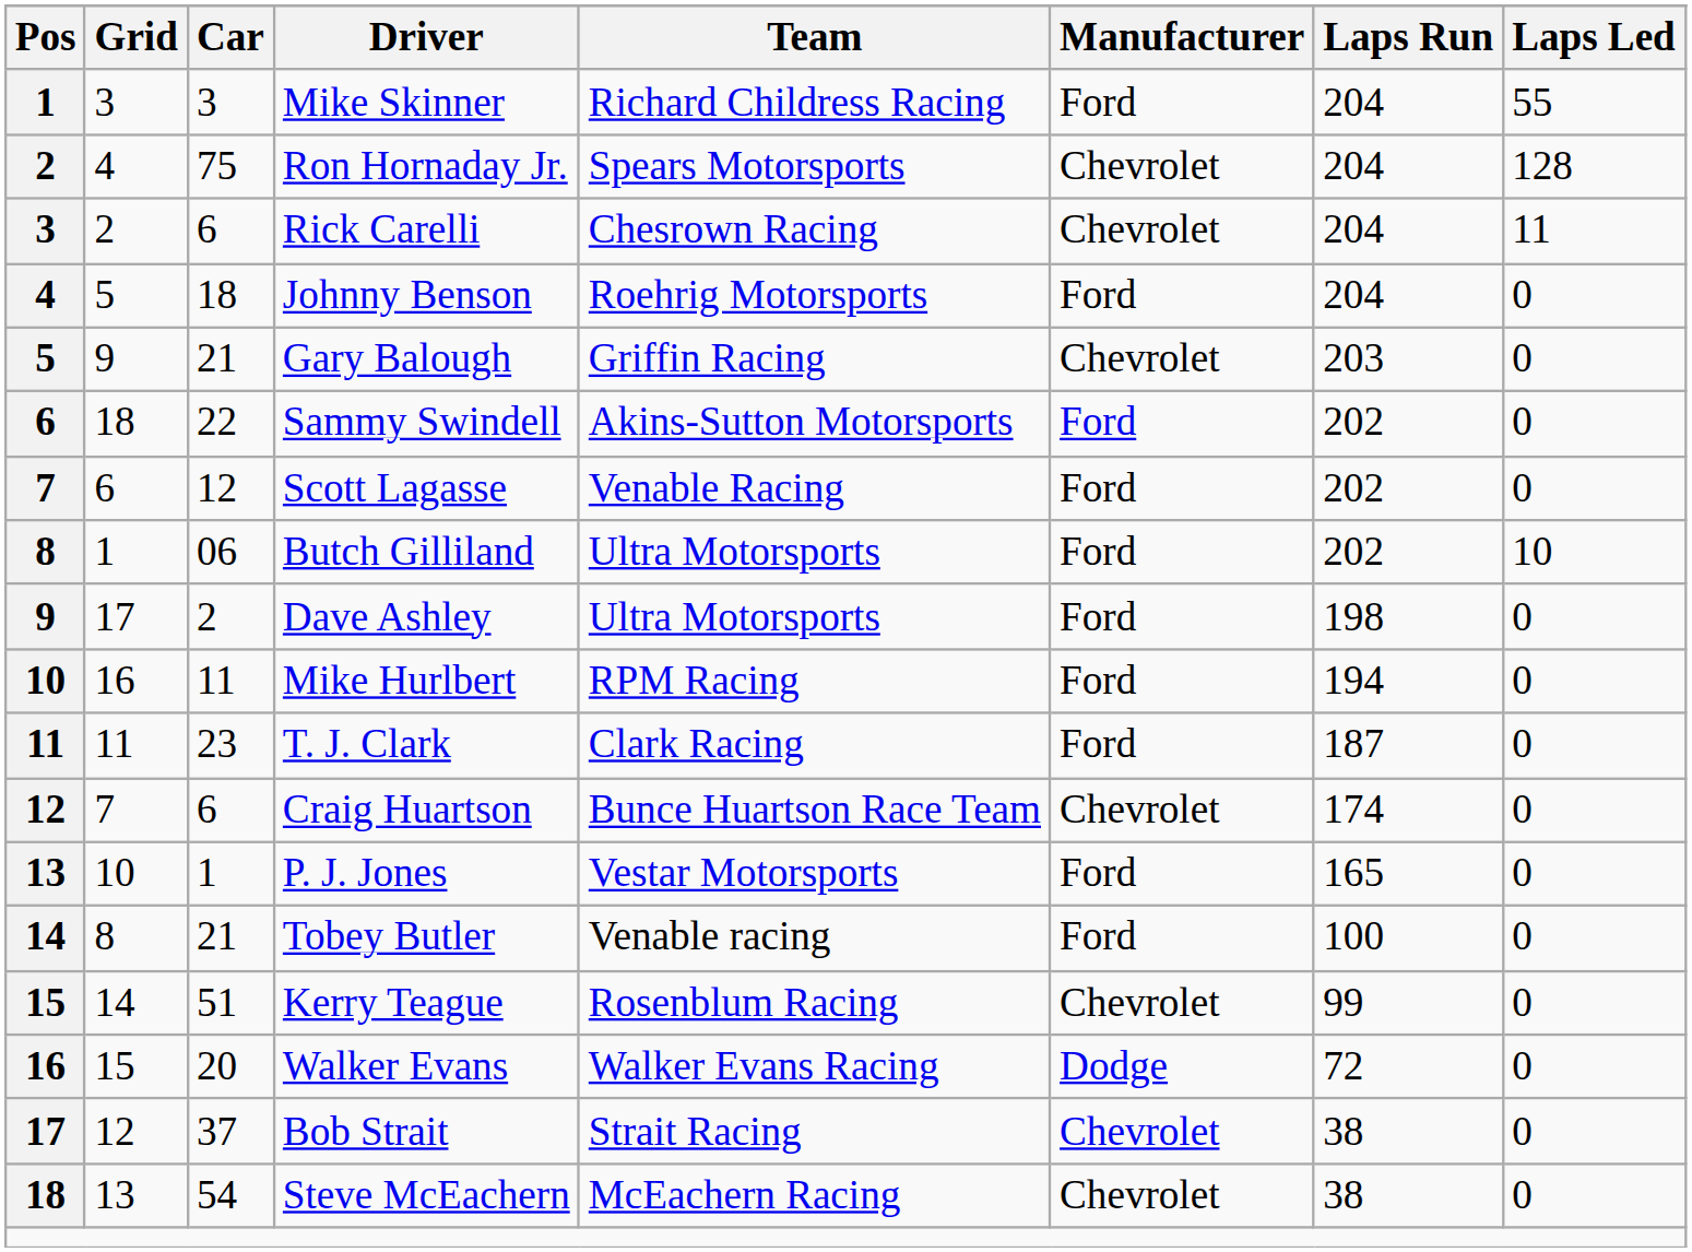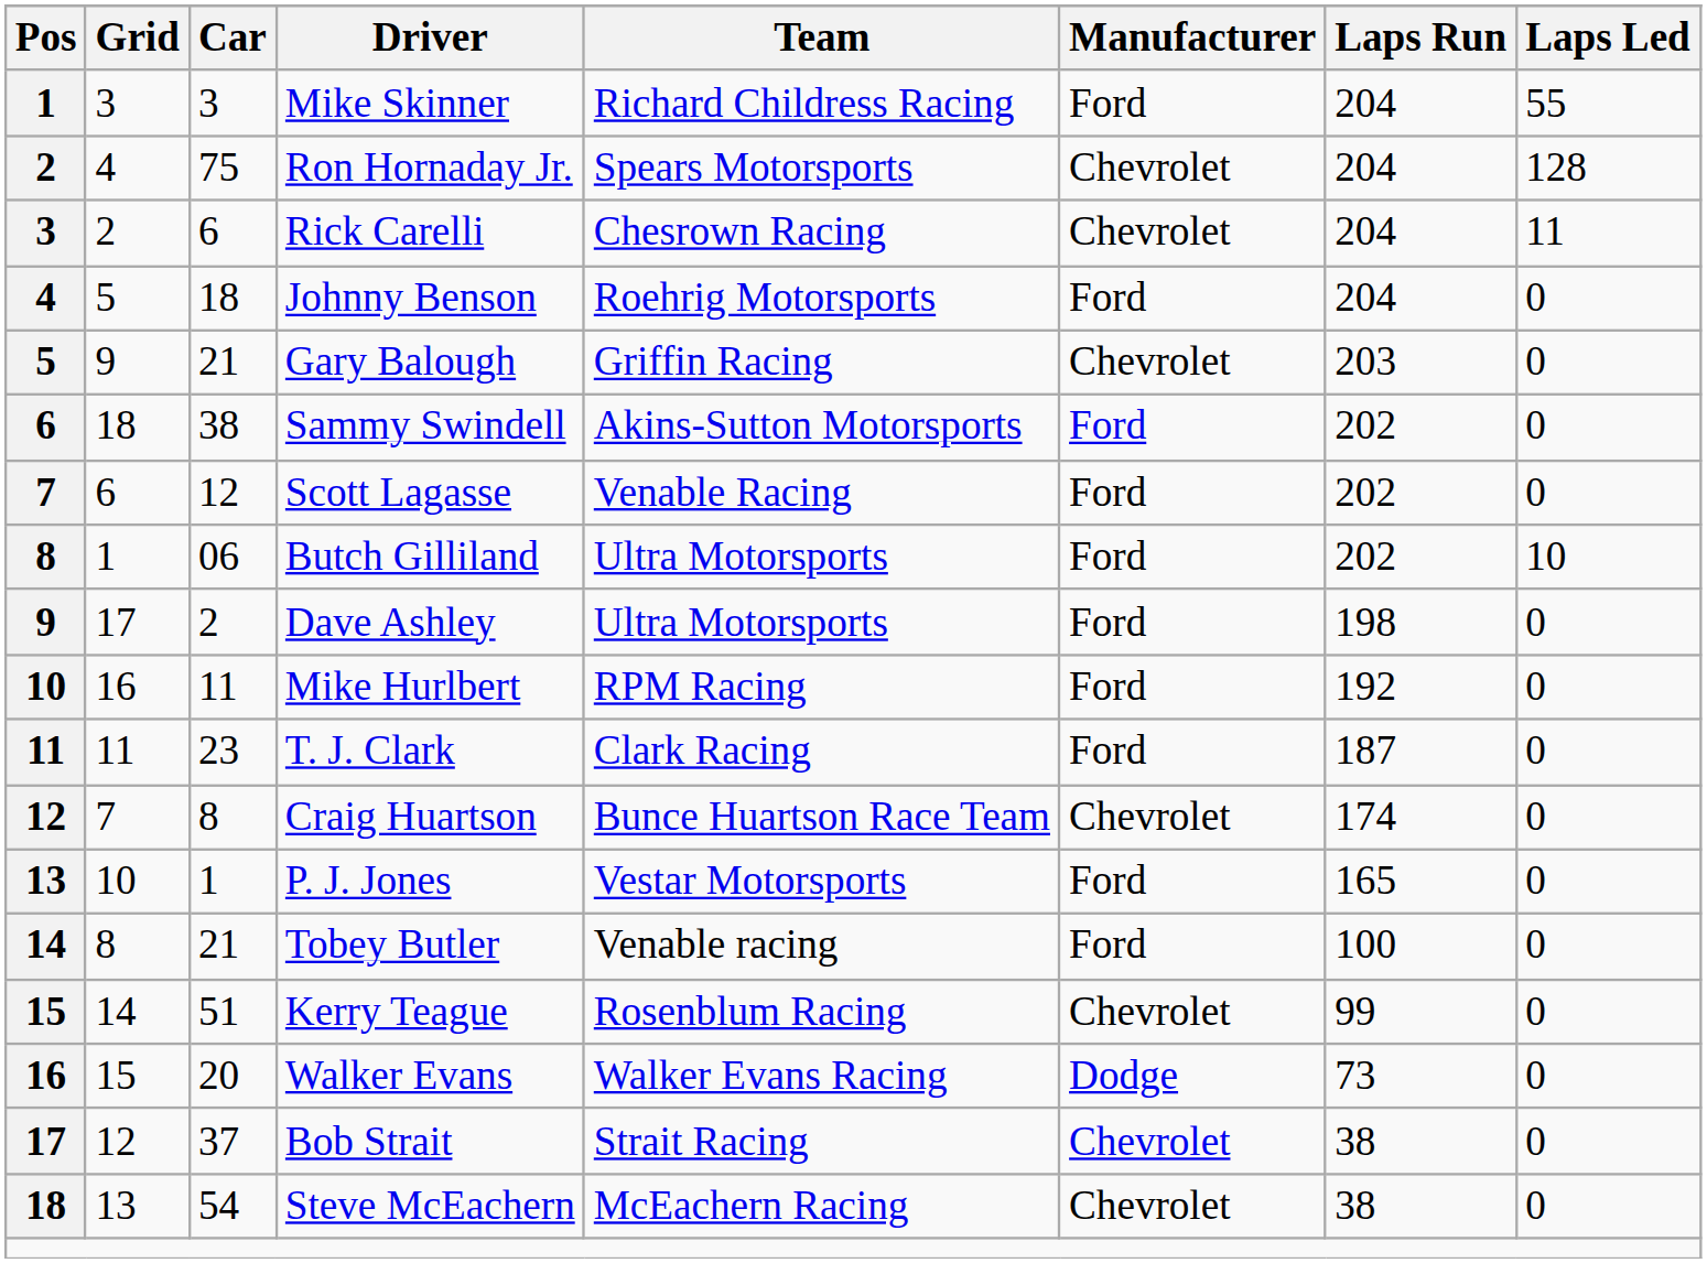 <table class="sortable wikitable" border="1">
 <tr>
 </tr>
 <tr>
 <th scope="col">Pos</th>
 <th scope="col">Grid</th>
 <th scope="col">Car</th>
 <th scope="col">Driver</th>
 <th scope="col">Team</th>
 <th scope="col">Manufacturer</th>
 <th scope="col">Laps Run</th>
 <th scope="col">Laps Led</th>
 </tr>
 <tr>
 <th scope="row">1</th>
 <td>3</td>
 <td>3</td>
 <td><a href='#'>Mike Skinner</a></td>
 <td><a href='#'>Richard Childress Racing</a></td>
 <td>Ford</td>
 <td>204</td>
 <td>55</td>
 </tr>
 <tr>
 <th scope="row">2</th>
 <td>4</td>
 <td>75</td>
 <td><a href='#'>Ron Hornaday Jr.</a></td>
 <td><a href='#'>Spears Motorsports</a></td>
 <td>Chevrolet</td>
 <td>204</td>
 <td>128</td>
 </tr>
 <tr>
 <th scope="row">3</th>
 <td>2</td>
 <td>6</td>
 <td><a href='#'>Rick Carelli</a></td>
 <td><a href='#'>Chesrown Racing</a></td>
 <td>Chevrolet</td>
 <td>204</td>
 <td>11</td>
 </tr>
 <tr>
 <th scope="row">4</th>
 <td>5</td>
 <td>18</td>
 <td><a href='#'>Johnny Benson</a></td>
 <td><a href='#'>Roehrig Motorsports</a></td>
 <td>Ford</td>
 <td>204</td>
 <td>0</td>
 </tr>
 <tr>
 <th scope="row">5</th>
 <td>9</td>
 <td>21</td>
 <td><a href='#'>Gary Balough</a></td>
 <td><a href='#'>Griffin Racing</a></td>
 <td>Chevrolet</td>
 <td>203</td>
 <td>0</td>
 </tr>
 <tr>
 <th scope="row">6</th>
 <td>18</td>
-<td>22</td>
+<td>38</td>
 <td><a href='#'>Sammy Swindell</a></td>
 <td><a href='#'>Akins-Sutton Motorsports</a></td>
 <td><a href='#'>Ford</a></td>
 <td>202</td>
 <td>0</td>
 </tr>
 <tr>
 <th scope="row">7</th>
 <td>6</td>
 <td>12</td>
 <td><a href='#'>Scott Lagasse</a></td>
 <td><a href='#'>Venable Racing</a></td>
 <td>Ford</td>
 <td>202</td>
 <td>0</td>
 </tr>
 <tr>
 <th scope="row">8</th>
 <td>1</td>
 <td>06</td>
 <td><a href='#'>Butch Gilliland</a></td>
 <td><a href='#'>Ultra Motorsports</a></td>
 <td>Ford</td>
 <td>202</td>
 <td>10</td>
 </tr>
 <tr>
 <th scope="row">9</th>
 <td>17</td>
 <td>2</td>
 <td><a href='#'>Dave Ashley</a></td>
 <td><a href='#'>Ultra Motorsports</a></td>
 <td>Ford</td>
 <td>198</td>
 <td>0</td>
 </tr>
 <tr>
 <th scope="row">10</th>
 <td>16</td>
 <td>11</td>
 <td><a href='#'>Mike Hurlbert</a></td>
 <td><a href='#'>RPM Racing</a></td>
 <td>Ford</td>
-<td>194</td>
+<td>192</td>
 <td>0</td>
 </tr>
 <tr>
 <th scope="row">11</th>
 <td>11</td>
 <td>23</td>
 <td><a href='#'>T. J. Clark</a></td>
 <td><a href='#'>Clark Racing</a></td>
 <td>Ford</td>
 <td>187</td>
 <td>0</td>
 </tr>
 <tr>
 <th scope="row">12</th>
 <td>7</td>
-<td>6</td>
+<td>8</td>
 <td><a href='#'>Craig Huartson</a></td>
 <td><a href='#'>Bunce Huartson Race Team</a></td>
 <td>Chevrolet</td>
 <td>174</td>
 <td>0</td>
 </tr>
 <tr>
 <th scope="row">13</th>
 <td>10</td>
 <td>1</td>
 <td><a href='#'>P. J. Jones</a></td>
 <td><a href='#'>Vestar Motorsports</a></td>
 <td>Ford</td>
 <td>165</td>
 <td>0</td>
 </tr>
 <tr>
 <th scope="row">14</th>
 <td>8</td>
 <td>21</td>
 <td><a href='#'>Tobey Butler</a></td>
 <td>Venable racing</td>
 <td>Ford</td>
 <td>100</td>
 <td>0</td>
 </tr>
 <tr>
 <th scope="row">15</th>
 <td>14</td>
 <td>51</td>
 <td><a href='#'>Kerry Teague</a></td>
 <td><a href='#'>Rosenblum Racing</a></td>
 <td>Chevrolet</td>
 <td>99</td>
 <td>0</td>
 </tr>
 <tr>
 <th scope="row">16</th>
 <td>15</td>
 <td>20</td>
 <td><a href='#'>Walker Evans</a></td>
 <td><a href='#'>Walker Evans Racing</a></td>
 <td><a href='#'>Dodge</a></td>
-<td>72</td>
+<td>73</td>
 <td>0</td>
 </tr>
 <tr>
 <th scope="row">17</th>
 <td>12</td>
 <td>37</td>
 <td><a href='#'>Bob Strait</a></td>
 <td><a href='#'>Strait Racing</a></td>
 <td><a href='#'>Chevrolet</a></td>
 <td>38</td>
 <td>0</td>
 </tr>
 <tr>
 <th scope="row">18</th>
 <td>13</td>
 <td>54</td>
 <td><a href='#'>Steve McEachern</a></td>
 <td><a href='#'>McEachern Racing</a></td>
 <td>Chevrolet</td>
 <td>38</td>
 <td>0</td>
 </tr>
 <tr class="sortbottom">
 <td colspan="9"></td>
 </tr>
 </table>
